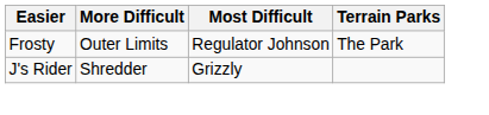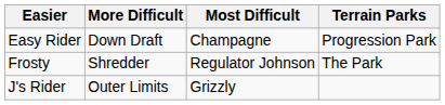 <table class="wikitable">
 <tr>
 <th>Easier</th>
 <th>More Difficult</th>
 <th>Most Difficult</th>
 <th>Terrain Parks</th>
 </tr>
 <tr>
+<td>Easy Rider</td>
+<td>Down Draft</td>
+<td>Champagne</td>
+<td>Progression Park</td>
+</tr>
+<tr>
 <td>Frosty</td>
-<td>Outer Limits</td>
+<td>Shredder</td>
 <td>Regulator Johnson</td>
 <td>The Park</td>
 </tr>
 <tr>
 <td>J's Rider</td>
-<td>Shredder</td>
+<td>Outer Limits</td>
 <td>Grizzly</td>
 <td></td>
 </tr>
 </table>
